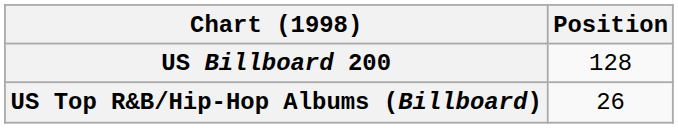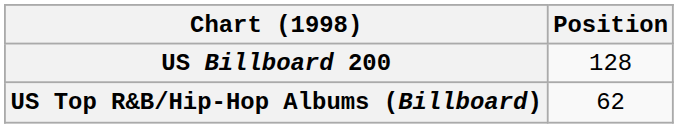 <table class="wikitable sortable plainrowheaders" style="text-align:center">
 <tr>
 <th scope="col">Chart (1998)</th>
 <th scope="col">Position</th>
 </tr>
 <tr>
 <th scope="row">US <em>Billboard</em> 200</th>
 <td>128</td>
 </tr>
 <tr>
 <th scope="row">US Top R&B/Hip-Hop Albums (<em>Billboard</em>)</th>
-<td>26</td>
+<td>62</td>
 </tr>
 </table>
